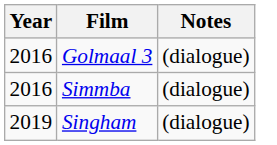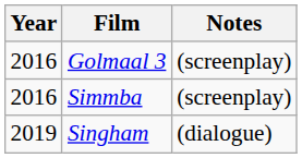 <table class="wikitable">
 <tr>
 <th>Year</th>
 <th>Film</th>
 <th>Notes</th>
 </tr>
 <tr>
 <td>2016</td>
 <td><em><a href='#'>Golmaal 3</a></em></td>
-<td>(dialogue)</td>
+<td>(screenplay)</td>
 </tr>
 <tr>
 <td>2016</td>
 <td><em><a href='#'>Simmba</a></em></td>
-<td>(dialogue)</td>
+<td>(screenplay)</td>
 </tr>
 <tr>
 <td>2019</td>
 <td><em><a href='#'>Singham</a></em></td>
 <td>(dialogue)</td>
 </tr>
 </table>
